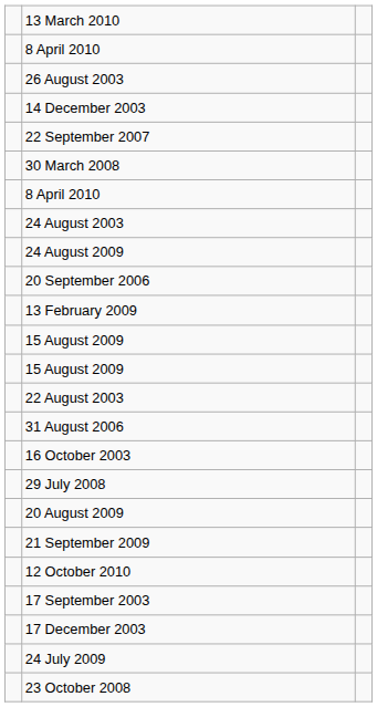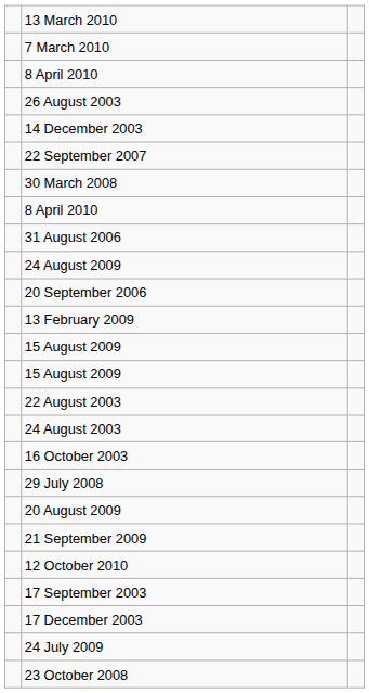 <table class="wikitable" style="font-size: 89%; float: left; width: 26em; margin-right: 1em; height: 700px">
 <tr>
 <td></td>
 <td>13 March 2010</td>
+<td></td>
+</tr>
+<tr>
+<td></td>
+<td>7 March 2010</td>
 <td></td>
 </tr>
 <tr>
 <td></td>
 <td>8 April 2010</td>
 <td></td>
 </tr>
 <tr>
 <td></td>
 <td>26 August 2003</td>
 <td></td>
 </tr>
 <tr>
 <td></td>
 <td>14 December 2003</td>
 <td></td>
 </tr>
 <tr>
 <td></td>
 <td>22 September 2007</td>
 <td></td>
 </tr>
 <tr>
 <td></td>
 <td>30 March 2008</td>
 <td></td>
 </tr>
 <tr>
 <td></td>
 <td>8 April 2010</td>
 <td></td>
 </tr>
 <tr>
 <td></td>
-<td>24 August 2003</td>
+<td>31 August 2006</td>
 <td></td>
 </tr>
 <tr>
 <td></td>
 <td>24 August 2009</td>
 <td></td>
 </tr>
 <tr>
 <td></td>
 <td>20 September 2006</td>
 <td></td>
 </tr>
 <tr>
 <td></td>
 <td>13 February 2009</td>
 <td></td>
 </tr>
 <tr>
 <td></td>
 <td>15 August 2009</td>
 <td></td>
 </tr>
 <tr>
 <td></td>
 <td>15 August 2009</td>
 <td></td>
 </tr>
 <tr>
 <td></td>
 <td>22 August 2003</td>
 <td></td>
 </tr>
 <tr>
 <td></td>
-<td>31 August 2006</td>
+<td>24 August 2003</td>
 <td></td>
 </tr>
 <tr>
 <td></td>
 <td>16 October 2003</td>
 <td></td>
 </tr>
 <tr>
 <td></td>
 <td>29 July 2008</td>
 <td></td>
 </tr>
 <tr>
 <td></td>
 <td>20 August 2009</td>
 <td></td>
 </tr>
 <tr>
 <td></td>
 <td>21 September 2009</td>
 <td></td>
 </tr>
 <tr>
 <td></td>
 <td>12 October 2010</td>
 <td></td>
 </tr>
 <tr>
 <td></td>
 <td>17 September 2003</td>
 <td></td>
 </tr>
 <tr>
 <td></td>
 <td>17 December 2003</td>
 <td></td>
 </tr>
 <tr>
 <td></td>
 <td>24 July 2009</td>
 <td></td>
 </tr>
 <tr>
 <td></td>
 <td>23 October 2008</td>
 <td></td>
 </tr>
 </table>
